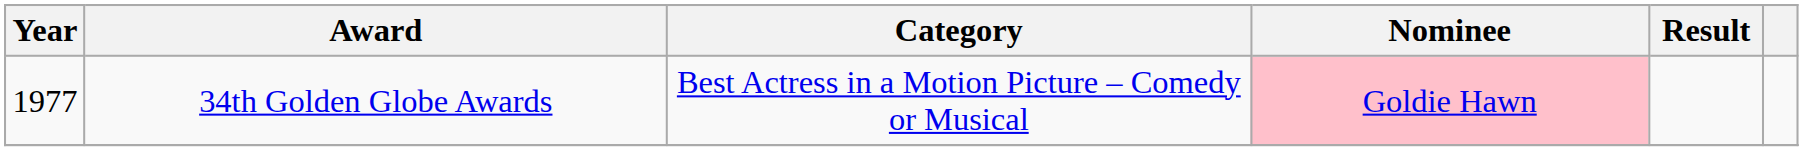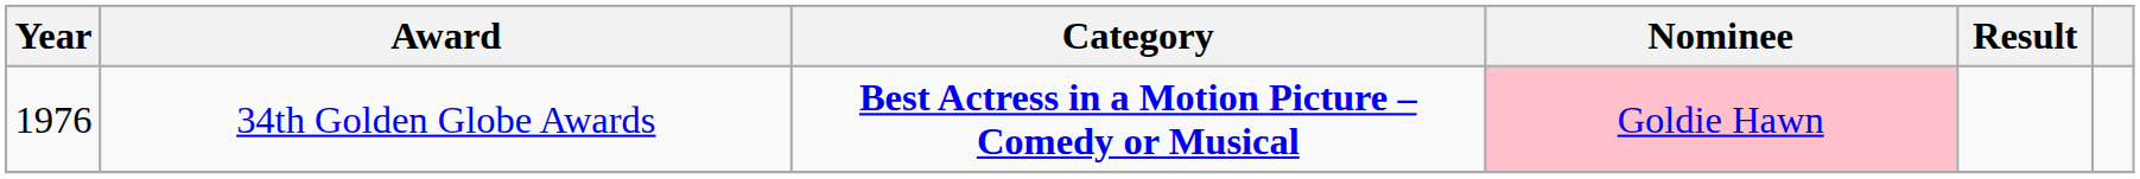 <table width="100%" class="wikitable plainrowheaders" style="text-align:center;">
 <tr>
 <th width="10">Year</th>
 <th width="300">Award</th>
 <th width="300">Category</th>
 <th width="200">Nominee</th>
 <th width="50">Result</th>
 <th width="10"></th>
 </tr>
 <tr>
-<td>1977</td>
+<td>1976</td>
 <td><a href='#'>34th Golden Globe Awards</a></td>
-<td><a href='#'>Best Actress in a Motion Picture – Comedy or Musical</a></td>
+<td><strong><a href='#'>Best Actress in a Motion Picture – Comedy or Musical</a></strong></td>
 <td style="background: pink;"><a href='#'>Goldie Hawn</a></td>
 <td></td>
 <td></td>
 </tr>
 <tr>
 </tr>
 </table>
